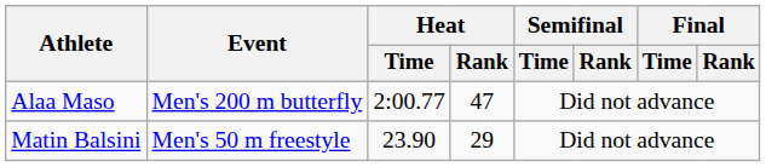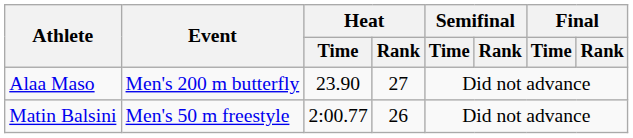 <table class=wikitable style="font-size:90%;">
 <tr>
 <th rowspan=2>Athlete</th>
 <th rowspan=2>Event</th>
 <th colspan=2>Heat</th>
 <th colspan=2>Semifinal</th>
 <th colspan=2>Final</th>
 </tr>
 <tr style=font-size:95%>
 <th>Time</th>
 <th>Rank</th>
 <th>Time</th>
 <th>Rank</th>
 <th>Time</th>
 <th>Rank</th>
 </tr>
 <tr align=center>
 <td align=left><a href='#'>Alaa Maso</a></td>
 <td align=left><a href='#'>Men's 200 m butterfly</a></td>
-<td>2:00.77</td>
-<td>47</td>
+<td>23.90</td>
+<td>27</td>
 <td colspan=4>Did not advance</td>
 </tr>
 <tr align=center>
 <td align=left><a href='#'>Matin Balsini</a></td>
 <td align=left><a href='#'>Men's 50 m freestyle</a></td>
-<td>23.90</td>
-<td>29</td>
+<td>2:00.77</td>
+<td>26</td>
 <td colspan=4>Did not advance</td>
 </tr>
 </table>
